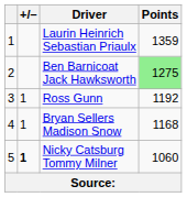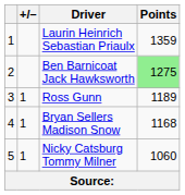 <table class="wikitable" style="font-size: 95%;">
 <tr>
 <th scope="col"></th>
 <th scope="col">+/–</th>
 <th scope="col">Driver</th>
 <th scope="col">Points</th>
 </tr>
 <tr>
 <td align=center>1</td>
 <td align=left></td>
 <td> <a href='#'>Laurin Heinrich</a><br> <a href='#'>Sebastian Priaulx</a></td>
 <td align=right>1359</td>
 </tr>
 <tr>
 <td align=center>2</td>
 <td align=left></td>
 <td> <a href='#'>Ben Barnicoat</a><br> <a href='#'>Jack Hawksworth</a></td>
 <td align=right style="background: lightgreen;">1275</td>
 </tr>
 <tr>
 <td align=center>3</td>
 <td align=left> 1</td>
 <td> <a href='#'>Ross Gunn</a></td>
-<td align=right>1192</td>
+<td align=right>1189</td>
 </tr>
 <tr>
 <td align=center>4</td>
 <td align=left> 1</td>
 <td> <a href='#'>Bryan Sellers</a><br> <a href='#'>Madison Snow</a></td>
 <td align=right>1168</td>
 </tr>
 <tr>
 <td align=center>5</td>
-<td align=left><strong> 1</strong></td>
+<td align=left> 1</td>
 <td> <a href='#'>Nicky Catsburg</a><br> <a href='#'>Tommy Milner</a></td>
 <td align=right>1060</td>
 </tr>
 <tr>
 <th colspan=5>Source:</th>
 </tr>
 </table>
